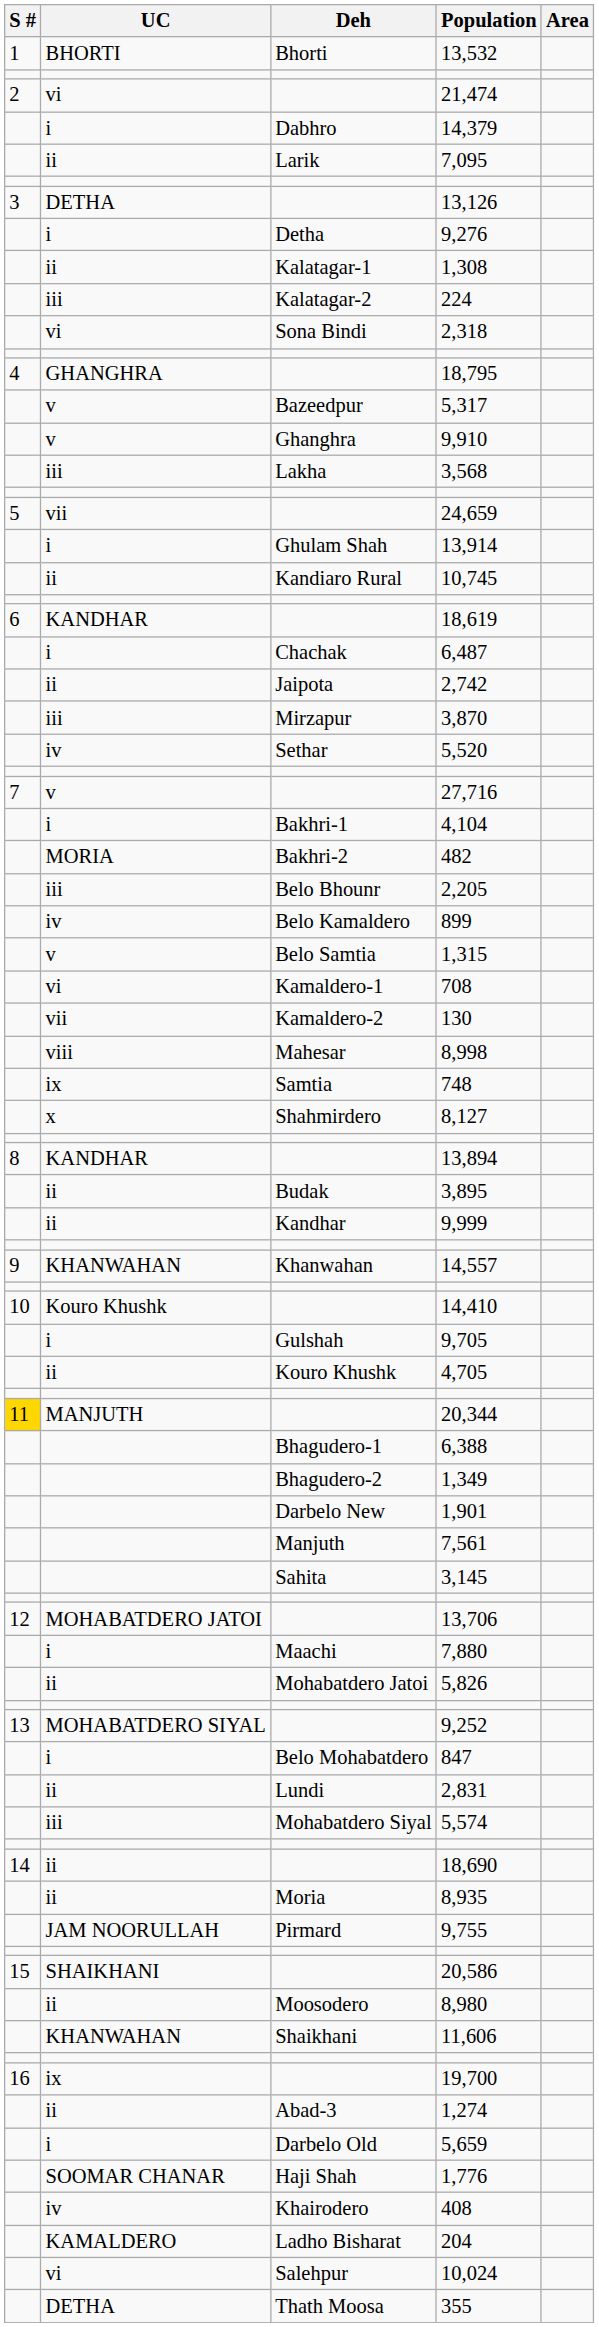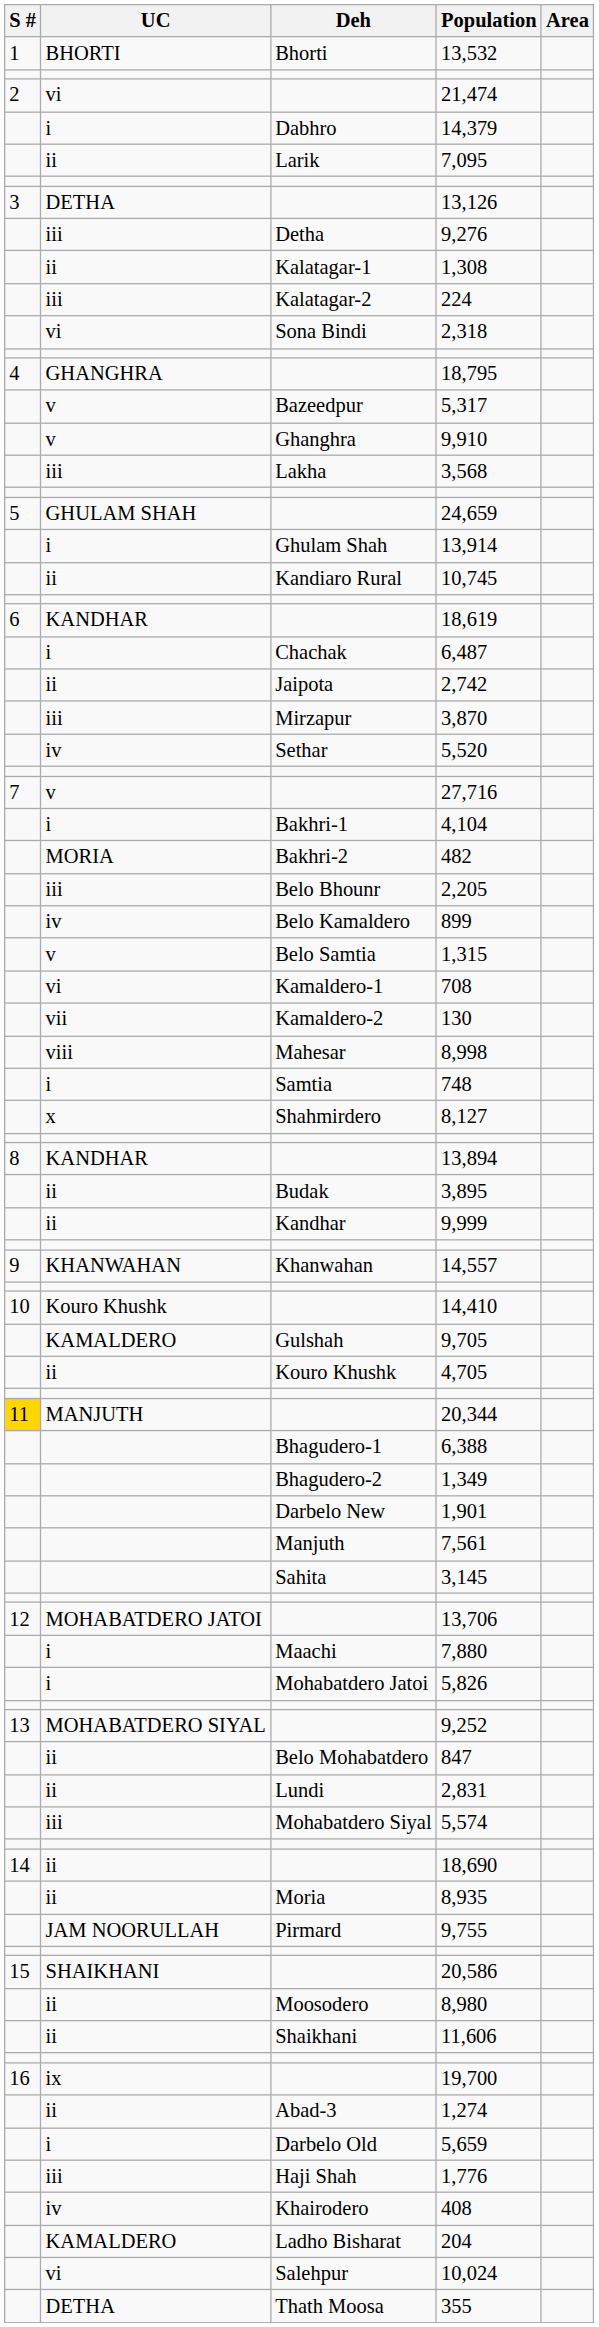 <table class="wikitable sortable">
 <tr>
 <th>S #</th>
 <th>UC</th>
 <th>Deh</th>
 <th>Population</th>
 <th>Area</th>
 </tr>
 <tr>
 <td>1</td>
 <td>BHORTI</td>
 <td>Bhorti</td>
 <td>13,532</td>
 <td></td>
 </tr>
 <tr>
 <td></td>
 <td></td>
 <td></td>
 <td></td>
 <td></td>
 </tr>
 <tr>
 <td>2</td>
 <td>vi</td>
 <td></td>
 <td>21,474</td>
 <td></td>
 </tr>
 <tr>
 <td></td>
 <td>i</td>
 <td>Dabhro</td>
 <td>14,379</td>
 <td></td>
 </tr>
 <tr>
 <td></td>
 <td>ii</td>
 <td>Larik</td>
 <td>7,095</td>
 <td></td>
 </tr>
 <tr>
 <td></td>
 <td></td>
 <td></td>
 <td></td>
 <td></td>
 </tr>
 <tr>
 <td>3</td>
 <td>DETHA</td>
 <td></td>
 <td>13,126</td>
 <td></td>
 </tr>
 <tr>
 <td></td>
-<td>i</td>
+<td>iii</td>
 <td>Detha</td>
 <td>9,276</td>
 <td></td>
 </tr>
 <tr>
 <td></td>
 <td>ii</td>
 <td>Kalatagar-1</td>
 <td>1,308</td>
 <td></td>
 </tr>
 <tr>
 <td></td>
 <td>iii</td>
 <td>Kalatagar-2</td>
 <td>224</td>
 <td></td>
 </tr>
 <tr>
 <td></td>
 <td>vi</td>
 <td>Sona Bindi</td>
 <td>2,318</td>
 <td></td>
 </tr>
 <tr>
 <td></td>
 <td></td>
 <td></td>
 <td></td>
 <td></td>
 </tr>
 <tr>
 <td>4</td>
 <td>GHANGHRA</td>
 <td></td>
 <td>18,795</td>
 <td></td>
 </tr>
 <tr>
 <td></td>
 <td>v</td>
 <td>Bazeedpur</td>
 <td>5,317</td>
 <td></td>
 </tr>
 <tr>
 <td></td>
 <td>v</td>
 <td>Ghanghra</td>
 <td>9,910</td>
 <td></td>
 </tr>
 <tr>
 <td></td>
 <td>iii</td>
 <td>Lakha</td>
 <td>3,568</td>
 <td></td>
 </tr>
 <tr>
 <td></td>
 <td></td>
 <td></td>
 <td></td>
 <td></td>
 </tr>
 <tr>
 <td>5</td>
-<td>vii</td>
+<td>GHULAM SHAH</td>
 <td></td>
 <td>24,659</td>
 <td></td>
 </tr>
 <tr>
 <td></td>
 <td>i</td>
 <td>Ghulam Shah</td>
 <td>13,914</td>
 <td></td>
 </tr>
 <tr>
 <td></td>
 <td>ii</td>
 <td>Kandiaro Rural</td>
 <td>10,745</td>
 <td></td>
 </tr>
 <tr>
 <td></td>
 <td></td>
 <td></td>
 <td></td>
 <td></td>
 </tr>
 <tr>
 <td>6</td>
 <td>KANDHAR</td>
 <td></td>
 <td>18,619</td>
 <td></td>
 </tr>
 <tr>
 <td></td>
 <td>i</td>
 <td>Chachak</td>
 <td>6,487</td>
 <td></td>
 </tr>
 <tr>
 <td></td>
 <td>ii</td>
 <td>Jaipota</td>
 <td>2,742</td>
 <td></td>
 </tr>
 <tr>
 <td></td>
 <td>iii</td>
 <td>Mirzapur</td>
 <td>3,870</td>
 <td></td>
 </tr>
 <tr>
 <td></td>
 <td>iv</td>
 <td>Sethar</td>
 <td>5,520</td>
 <td></td>
 </tr>
 <tr>
 <td></td>
 <td></td>
 <td></td>
 <td></td>
 <td></td>
 </tr>
 <tr>
 <td>7</td>
 <td>v</td>
 <td></td>
 <td>27,716</td>
 <td></td>
 </tr>
 <tr>
 <td></td>
 <td>i</td>
 <td>Bakhri-1</td>
 <td>4,104</td>
 <td></td>
 </tr>
 <tr>
 <td></td>
 <td>MORIA</td>
 <td>Bakhri-2</td>
 <td>482</td>
 <td></td>
 </tr>
 <tr>
 <td></td>
 <td>iii</td>
 <td>Belo Bhounr</td>
 <td>2,205</td>
 <td></td>
 </tr>
 <tr>
 <td></td>
 <td>iv</td>
 <td>Belo Kamaldero</td>
 <td>899</td>
 <td></td>
 </tr>
 <tr>
 <td></td>
 <td>v</td>
 <td>Belo Samtia</td>
 <td>1,315</td>
 <td></td>
 </tr>
 <tr>
 <td></td>
 <td>vi</td>
 <td>Kamaldero-1</td>
 <td>708</td>
 <td></td>
 </tr>
 <tr>
 <td></td>
 <td>vii</td>
 <td>Kamaldero-2</td>
 <td>130</td>
 <td></td>
 </tr>
 <tr>
 <td></td>
 <td>viii</td>
 <td>Mahesar</td>
 <td>8,998</td>
 <td></td>
 </tr>
 <tr>
 <td></td>
-<td>ix</td>
+<td>i</td>
 <td>Samtia</td>
 <td>748</td>
 <td></td>
 </tr>
 <tr>
 <td></td>
 <td>x</td>
 <td>Shahmirdero</td>
 <td>8,127</td>
 <td></td>
 </tr>
 <tr>
 <td></td>
 <td></td>
 <td></td>
 <td></td>
 <td></td>
 </tr>
 <tr>
 <td>8</td>
 <td>KANDHAR</td>
 <td></td>
 <td>13,894</td>
 <td></td>
 </tr>
 <tr>
 <td></td>
 <td>ii</td>
 <td>Budak</td>
 <td>3,895</td>
 <td></td>
 </tr>
 <tr>
 <td></td>
 <td>ii</td>
 <td>Kandhar</td>
 <td>9,999</td>
 <td></td>
 </tr>
 <tr>
 <td></td>
 <td></td>
 <td></td>
 <td></td>
 <td></td>
 </tr>
 <tr>
 <td>9</td>
 <td>KHANWAHAN</td>
 <td>Khanwahan</td>
 <td>14,557</td>
 <td></td>
 </tr>
 <tr>
 <td></td>
 <td></td>
 <td></td>
 <td></td>
 <td></td>
 </tr>
 <tr>
 <td>10</td>
 <td>Kouro Khushk</td>
 <td></td>
 <td>14,410</td>
 <td></td>
 </tr>
 <tr>
 <td></td>
-<td>i</td>
+<td>KAMALDERO</td>
 <td>Gulshah</td>
 <td>9,705</td>
 <td></td>
 </tr>
 <tr>
 <td></td>
 <td>ii</td>
 <td>Kouro Khushk</td>
 <td>4,705</td>
 <td></td>
 </tr>
 <tr>
 <td></td>
 <td></td>
 <td></td>
 <td></td>
 <td></td>
 </tr>
 <tr>
 <td style="background: gold;">11</td>
 <td>MANJUTH</td>
 <td></td>
 <td>20,344</td>
 <td></td>
 </tr>
 <tr>
 <td></td>
 <td></td>
 <td>Bhagudero-1</td>
 <td>6,388</td>
 <td></td>
 </tr>
 <tr>
 <td></td>
 <td></td>
 <td>Bhagudero-2</td>
 <td>1,349</td>
 <td></td>
 </tr>
 <tr>
 <td></td>
 <td></td>
 <td>Darbelo New</td>
 <td>1,901</td>
 <td></td>
 </tr>
 <tr>
 <td></td>
 <td></td>
 <td>Manjuth</td>
 <td>7,561</td>
 <td></td>
 </tr>
 <tr>
 <td></td>
 <td></td>
 <td>Sahita</td>
 <td>3,145</td>
 <td></td>
 </tr>
 <tr>
 <td></td>
 <td></td>
 <td></td>
 <td></td>
 <td></td>
 </tr>
 <tr>
 <td>12</td>
 <td>MOHABATDERO JATOI</td>
 <td></td>
 <td>13,706</td>
 <td></td>
 </tr>
 <tr>
 <td></td>
 <td>i</td>
 <td>Maachi</td>
 <td>7,880</td>
 <td></td>
 </tr>
 <tr>
 <td></td>
-<td>ii</td>
+<td>i</td>
 <td>Mohabatdero Jatoi</td>
 <td>5,826</td>
 <td></td>
 </tr>
 <tr>
 <td></td>
 <td></td>
 <td></td>
 <td></td>
 <td></td>
 </tr>
 <tr>
 <td>13</td>
 <td>MOHABATDERO SIYAL</td>
 <td></td>
 <td>9,252</td>
 <td></td>
 </tr>
 <tr>
 <td></td>
-<td>i</td>
+<td>ii</td>
 <td>Belo Mohabatdero</td>
 <td>847</td>
 <td></td>
 </tr>
 <tr>
 <td></td>
 <td>ii</td>
 <td>Lundi</td>
 <td>2,831</td>
 <td></td>
 </tr>
 <tr>
 <td></td>
 <td>iii</td>
 <td>Mohabatdero Siyal</td>
 <td>5,574</td>
 <td></td>
 </tr>
 <tr>
 <td></td>
 <td></td>
 <td></td>
 <td></td>
 <td></td>
 </tr>
 <tr>
 <td>14</td>
 <td>ii</td>
 <td></td>
 <td>18,690</td>
 <td></td>
 </tr>
 <tr>
 <td></td>
 <td>ii</td>
 <td>Moria</td>
 <td>8,935</td>
 <td></td>
 </tr>
 <tr>
 <td></td>
 <td>JAM NOORULLAH</td>
 <td>Pirmard</td>
 <td>9,755</td>
 <td></td>
 </tr>
 <tr>
 <td></td>
 <td></td>
 <td></td>
 <td></td>
 <td></td>
 </tr>
 <tr>
 <td>15</td>
 <td>SHAIKHANI</td>
 <td></td>
 <td>20,586</td>
 <td></td>
 </tr>
 <tr>
 <td></td>
 <td>ii</td>
 <td>Moosodero</td>
 <td>8,980</td>
 <td></td>
 </tr>
 <tr>
 <td></td>
-<td>KHANWAHAN</td>
+<td>ii</td>
 <td>Shaikhani</td>
 <td>11,606</td>
 <td></td>
 </tr>
 <tr>
 <td></td>
 <td></td>
 <td></td>
 <td></td>
 <td></td>
 </tr>
 <tr>
 <td>16</td>
 <td>ix</td>
 <td></td>
 <td>19,700</td>
 <td></td>
 </tr>
 <tr>
 <td></td>
 <td>ii</td>
 <td>Abad-3</td>
 <td>1,274</td>
 <td></td>
 </tr>
 <tr>
 <td></td>
 <td>i</td>
 <td>Darbelo Old</td>
 <td>5,659</td>
 <td></td>
 </tr>
 <tr>
 <td></td>
-<td>SOOMAR CHANAR</td>
+<td>iii</td>
 <td>Haji Shah</td>
 <td>1,776</td>
 <td></td>
 </tr>
 <tr>
 <td></td>
 <td>iv</td>
 <td>Khairodero</td>
 <td>408</td>
 <td></td>
 </tr>
 <tr>
 <td></td>
 <td>KAMALDERO</td>
 <td>Ladho Bisharat</td>
 <td>204</td>
 <td></td>
 </tr>
 <tr>
 <td></td>
 <td>vi</td>
 <td>Salehpur</td>
 <td>10,024</td>
 <td></td>
 </tr>
 <tr>
 <td></td>
 <td>DETHA</td>
 <td>Thath Moosa</td>
 <td>355</td>
 <td></td>
 </tr>
 </table>
